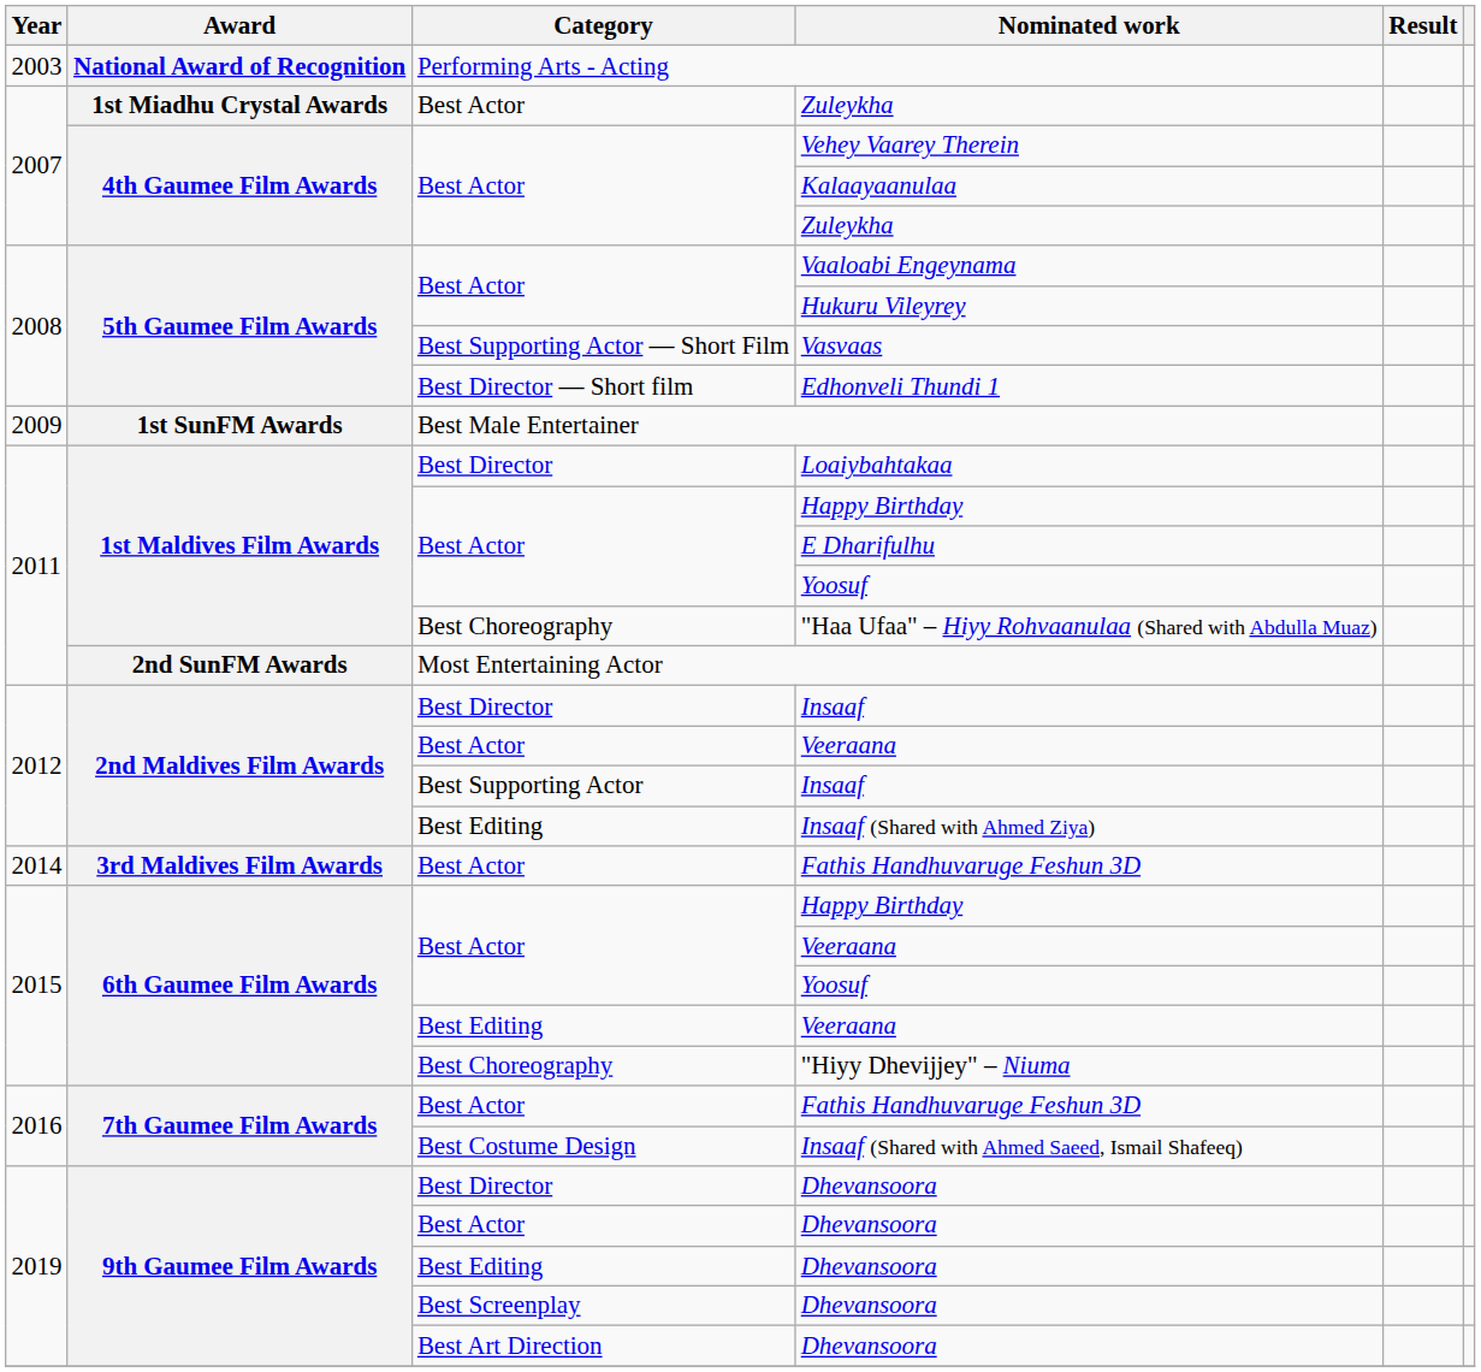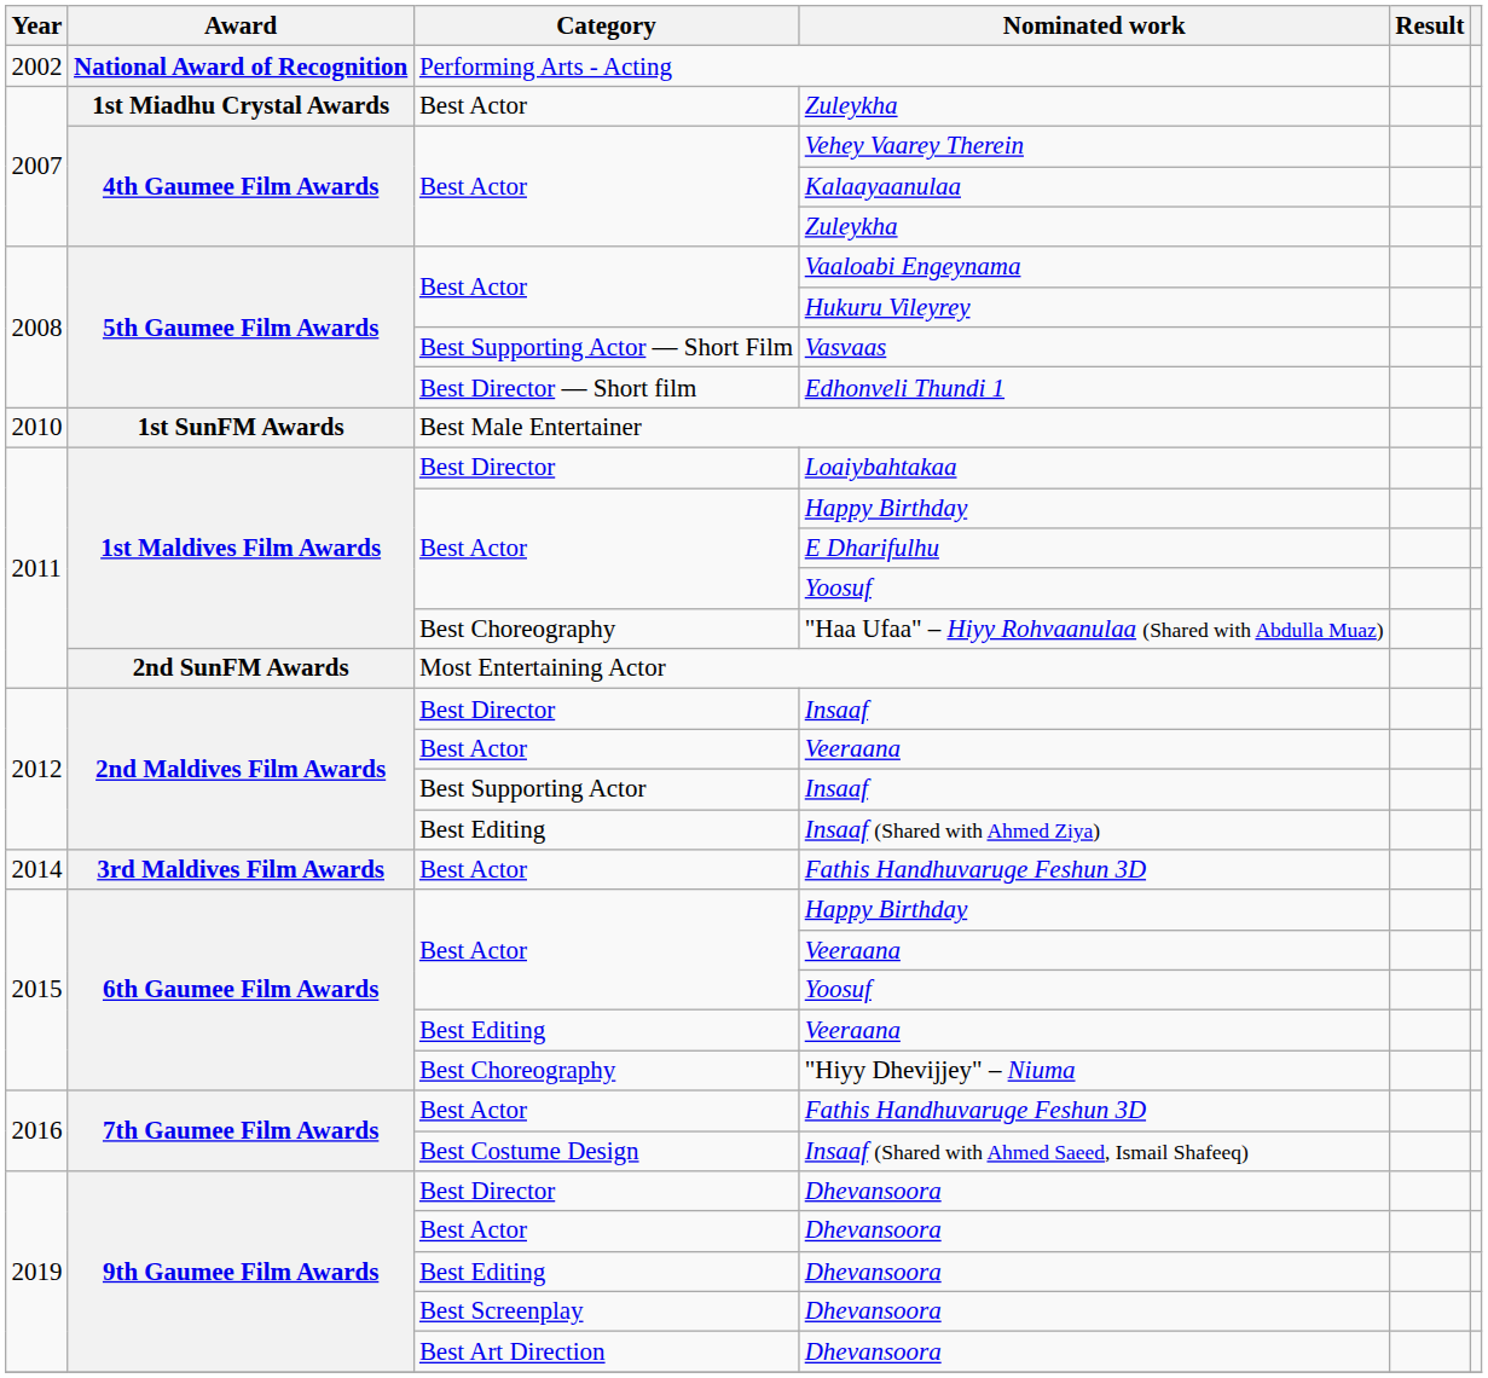 <table class="wikitable plainrowheaders sortable">
 <tr>
 <th scope="col">Year</th>
 <th scope="col">Award</th>
 <th scope="col">Category</th>
 <th scope="col">Nominated work</th>
 <th scope="col">Result</th>
 <th scope="col" class="unsortable"></th>
 </tr>
 <tr>
-<td>2003</td>
+<td>2002</td>
 <th scope="row"><a href='#'>National Award of Recognition</a></th>
 <td colspan="2"><a href='#'>Performing Arts - Acting</a></td>
 <td></td>
 <td style="text-align:center;"></td>
 </tr>
 <tr>
 <td rowspan="4">2007</td>
 <th scope="row">1st Miadhu Crystal Awards</th>
 <td>Best Actor</td>
 <td><em><a href='#'>Zuleykha</a></em></td>
 <td></td>
 <td style="text-align:center;"></td>
 </tr>
 <tr>
 <th scope="row" rowspan="3"><a href='#'>4th Gaumee Film Awards</a></th>
 <td rowspan="3"><a href='#'>Best Actor</a></td>
 <td><em><a href='#'>Vehey Vaarey Therein</a></em></td>
 <td></td>
 <td style="text-align:center;"></td>
 </tr>
 <tr>
 <td><em><a href='#'>Kalaayaanulaa</a></em></td>
 <td></td>
 <td style="text-align:center;"></td>
 </tr>
 <tr>
 <td><em><a href='#'>Zuleykha</a></em></td>
 <td></td>
 <td style="text-align:center;"></td>
 </tr>
 <tr>
 <td rowspan="4">2008</td>
 <th scope="row" rowspan="4"><a href='#'>5th Gaumee Film Awards</a></th>
 <td rowspan="2"><a href='#'>Best Actor</a></td>
 <td><em><a href='#'>Vaaloabi Engeynama</a></em></td>
 <td></td>
 <td style="text-align:center;"></td>
 </tr>
 <tr>
 <td><em><a href='#'>Hukuru Vileyrey</a></em></td>
 <td></td>
 <td style="text-align:center;"></td>
 </tr>
 <tr>
 <td><a href='#'>Best Supporting Actor</a> —  Short Film</td>
 <td><em><a href='#'>Vasvaas</a></em></td>
 <td></td>
 <td style="text-align:center;"></td>
 </tr>
 <tr>
 <td><a href='#'>Best Director</a> — Short film</td>
 <td><em><a href='#'>Edhonveli Thundi 1</a></em></td>
 <td></td>
 <td style="text-align:center;"></td>
 </tr>
 <tr>
-<td>2009</td>
+<td>2010</td>
 <th scope="row">1st SunFM Awards</th>
 <td colspan="2">Best Male Entertainer</td>
 <td></td>
 <td style="text-align:center;"></td>
 </tr>
 <tr>
 <td rowspan="6">2011</td>
 <th scope="row" rowspan="5"><a href='#'>1st Maldives Film Awards</a></th>
 <td><a href='#'>Best Director</a></td>
 <td><em><a href='#'>Loaiybahtakaa</a></em></td>
 <td></td>
 <td style="text-align:center;"></td>
 </tr>
 <tr>
 <td rowspan="3"><a href='#'>Best Actor</a></td>
 <td><em><a href='#'>Happy Birthday</a></em></td>
 <td></td>
 <td style="text-align:center;"></td>
 </tr>
 <tr>
 <td><em><a href='#'>E Dharifulhu</a></em></td>
 <td></td>
 <td style="text-align:center;"></td>
 </tr>
 <tr>
 <td><em><a href='#'>Yoosuf</a></em></td>
 <td></td>
 <td style="text-align:center;"></td>
 </tr>
 <tr>
 <td>Best Choreography</td>
 <td>"Haa Ufaa" – <em><a href='#'>Hiyy Rohvaanulaa</a></em> <small>(Shared with <a href='#'>Abdulla Muaz</a>)</small></td>
 <td></td>
 <td style="text-align:center;"></td>
 </tr>
 <tr>
 <th scope="row">2nd SunFM Awards</th>
 <td colspan="2">Most Entertaining Actor</td>
 <td></td>
 <td style="text-align:center;"></td>
 </tr>
 <tr>
 <td rowspan="4">2012</td>
 <th scope="row" rowspan="4"><a href='#'>2nd Maldives Film Awards</a></th>
 <td><a href='#'>Best Director</a></td>
 <td><em><a href='#'>Insaaf</a></em></td>
 <td></td>
 <td style="text-align:center;"></td>
 </tr>
 <tr>
 <td><a href='#'>Best Actor</a></td>
 <td><em><a href='#'>Veeraana</a></em></td>
 <td></td>
 <td style="text-align:center;"></td>
 </tr>
 <tr>
 <td>Best Supporting Actor</td>
 <td><em><a href='#'>Insaaf</a></em></td>
 <td></td>
 <td style="text-align:center;"></td>
 </tr>
 <tr>
 <td>Best Editing</td>
 <td><em><a href='#'>Insaaf</a></em>  <small>(Shared with <a href='#'>Ahmed Ziya</a>)</small></td>
 <td></td>
 <td style="text-align:center;"></td>
 </tr>
 <tr>
 <td>2014</td>
 <th scope="row"><a href='#'>3rd Maldives Film Awards</a></th>
 <td><a href='#'>Best Actor</a></td>
 <td><em><a href='#'>Fathis Handhuvaruge Feshun 3D</a></em></td>
 <td></td>
 <td style="text-align:center;"></td>
 </tr>
 <tr>
 <td rowspan="5">2015</td>
 <th scope="row" rowspan="5"><a href='#'>6th Gaumee Film Awards</a></th>
 <td rowspan="3"><a href='#'>Best Actor</a></td>
 <td><em><a href='#'>Happy Birthday</a></em></td>
 <td></td>
 <td style="text-align:center;"></td>
 </tr>
 <tr>
 <td><em><a href='#'>Veeraana</a></em></td>
 <td></td>
 <td style="text-align:center;"></td>
 </tr>
 <tr>
 <td><em><a href='#'>Yoosuf</a></em></td>
 <td></td>
 <td style="text-align:center;"></td>
 </tr>
 <tr>
 <td><a href='#'>Best Editing</a></td>
 <td><em><a href='#'>Veeraana</a></em></td>
 <td></td>
 <td style="text-align:center;"></td>
 </tr>
 <tr>
 <td><a href='#'>Best Choreography</a></td>
 <td>"Hiyy Dhevijjey" – <em><a href='#'>Niuma</a></em></td>
 <td></td>
 <td style="text-align:center;"></td>
 </tr>
 <tr>
 <td rowspan="2">2016</td>
 <th scope="row" rowspan="2"><a href='#'>7th Gaumee Film Awards</a></th>
 <td><a href='#'>Best Actor</a></td>
 <td><em><a href='#'>Fathis Handhuvaruge Feshun 3D</a></em></td>
 <td></td>
 <td style="text-align:center;"></td>
 </tr>
 <tr>
 <td><a href='#'>Best Costume Design</a></td>
 <td><em><a href='#'>Insaaf</a></em> <small>(Shared with <a href='#'>Ahmed Saeed</a>, Ismail Shafeeq)</small></td>
 <td></td>
 <td style="text-align:center;"></td>
 </tr>
 <tr>
 <td rowspan="5">2019</td>
 <th scope="row" rowspan="5"><a href='#'>9th Gaumee Film Awards</a></th>
 <td><a href='#'>Best Director</a></td>
 <td><em><a href='#'>Dhevansoora</a></em></td>
 <td></td>
 <td style="text-align:center;"></td>
 </tr>
 <tr>
 <td><a href='#'>Best Actor</a></td>
 <td><em><a href='#'>Dhevansoora</a></em></td>
 <td></td>
 <td style="text-align:center;"></td>
 </tr>
 <tr>
 <td><a href='#'>Best Editing</a></td>
 <td><em><a href='#'>Dhevansoora</a></em></td>
 <td></td>
 <td style="text-align:center;"></td>
 </tr>
 <tr>
 <td><a href='#'>Best Screenplay</a></td>
 <td><em><a href='#'>Dhevansoora</a></em></td>
 <td></td>
 <td style="text-align:center;"></td>
 </tr>
 <tr>
 <td><a href='#'>Best Art Direction</a></td>
 <td><em><a href='#'>Dhevansoora</a></em></td>
 <td></td>
 <td style="text-align:center;"></td>
 </tr>
 <tr>
 </tr>
 </table>
